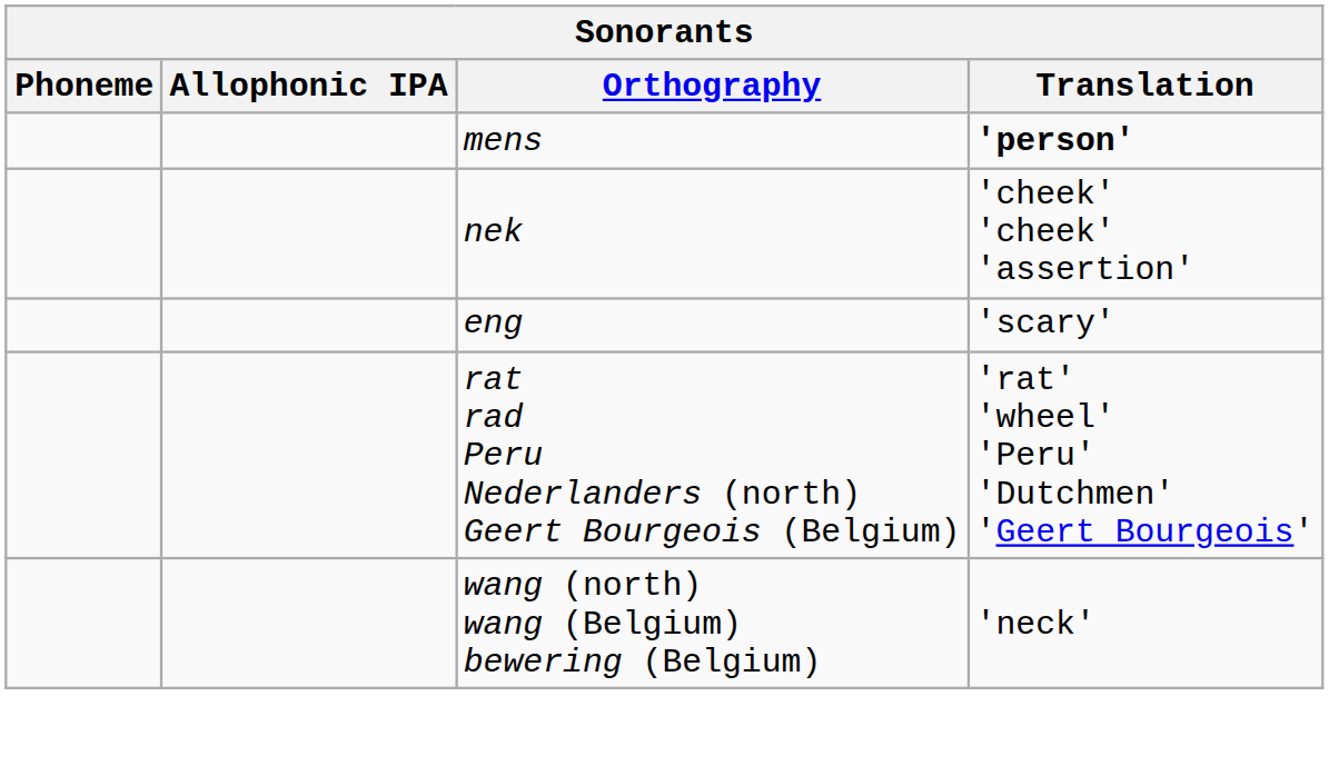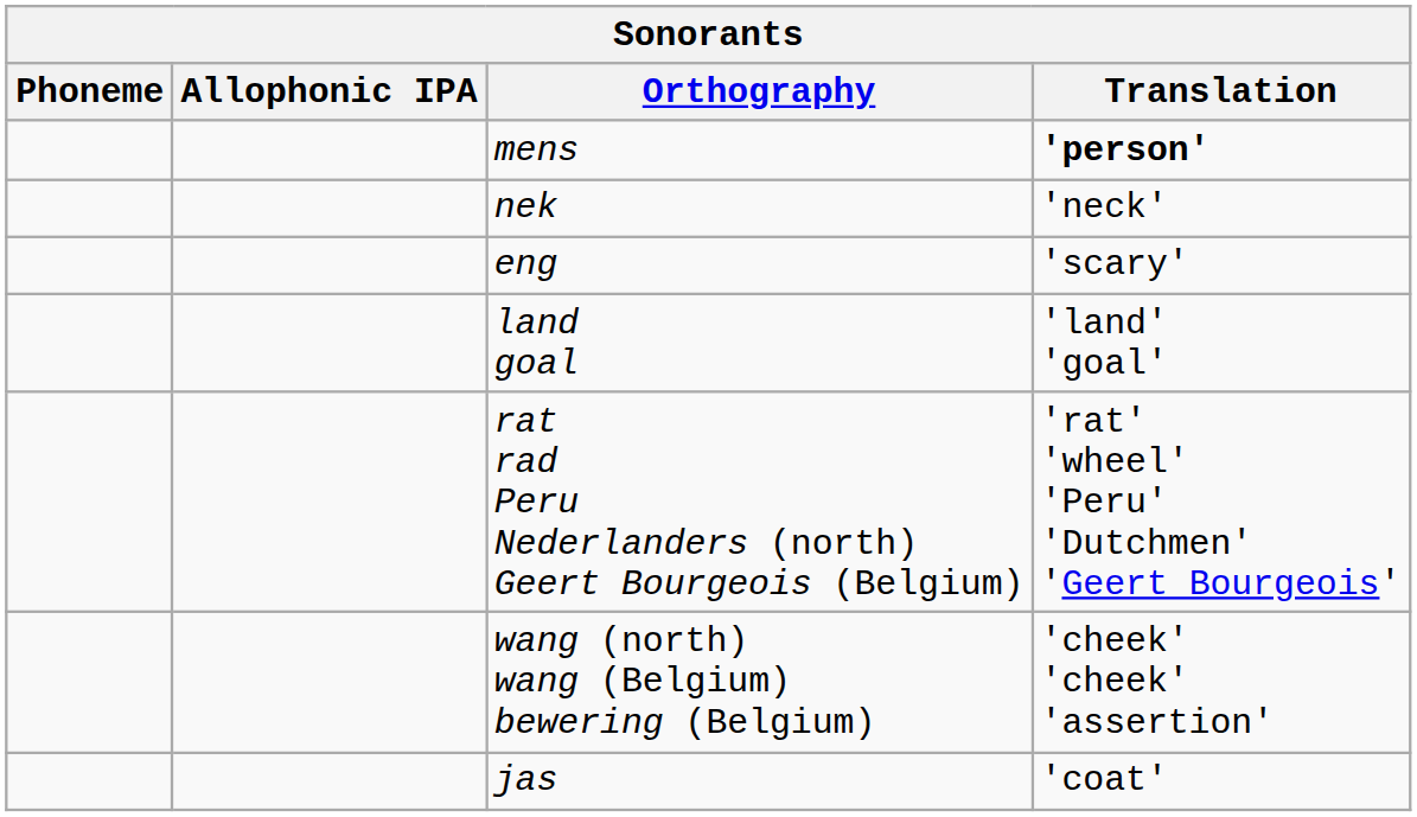 <table class="wikitable" style="margin: auto;">
 <tr>
 <th colspan="4" style="text-align: center;">Sonorants</th>
 </tr>
 <tr>
 <th>Phoneme</th>
 <th>Allophonic IPA</th>
 <th><a href='#'>Orthography</a></th>
 <th>Translation</th>
 </tr>
 <tr>
 <td></td>
 <td></td>
 <td><em>mens</em></td>
 <td><strong>'person'</strong></td>
 </tr>
 <tr>
 <td></td>
 <td></td>
 <td><em>nek</em></td>
-<td>'cheek'<br>'cheek'<br>'assertion'</td>
+<td>'neck'</td>
 </tr>
 <tr>
 <td></td>
 <td></td>
 <td><em>eng</em></td>
 <td>'scary'</td>
+</tr>
+<tr>
+<td></td>
+<td><br></td>
+<td><em>land</em><br><em>goal</em></td>
+<td>'land'<br>'goal'</td>
 </tr>
 <tr>
 <td></td>
 <td><br><br><br><br></td>
 <td><em>rat</em><br><em>rad</em><br><em>Peru</em><br><em>Nederlanders</em> (north)<br><em>Geert Bourgeois</em> (Belgium)</td>
 <td>'rat'<br>'wheel'<br>'Peru'<br>'Dutchmen'<br>'<a href='#'>Geert Bourgeois</a>'</td>
 </tr>
 <tr>
 <td></td>
 <td><br><br></td>
 <td><em>wang</em> (north)<br><em>wang</em> (Belgium)<br><em>bewering</em> (Belgium)</td>
-<td>'neck'</td>
+<td>'cheek'<br>'cheek'<br>'assertion'</td>
+</tr>
+<tr>
+<td></td>
+<td></td>
+<td><em>jas</em></td>
+<td>'coat'</td>
 </tr>
 </table>
